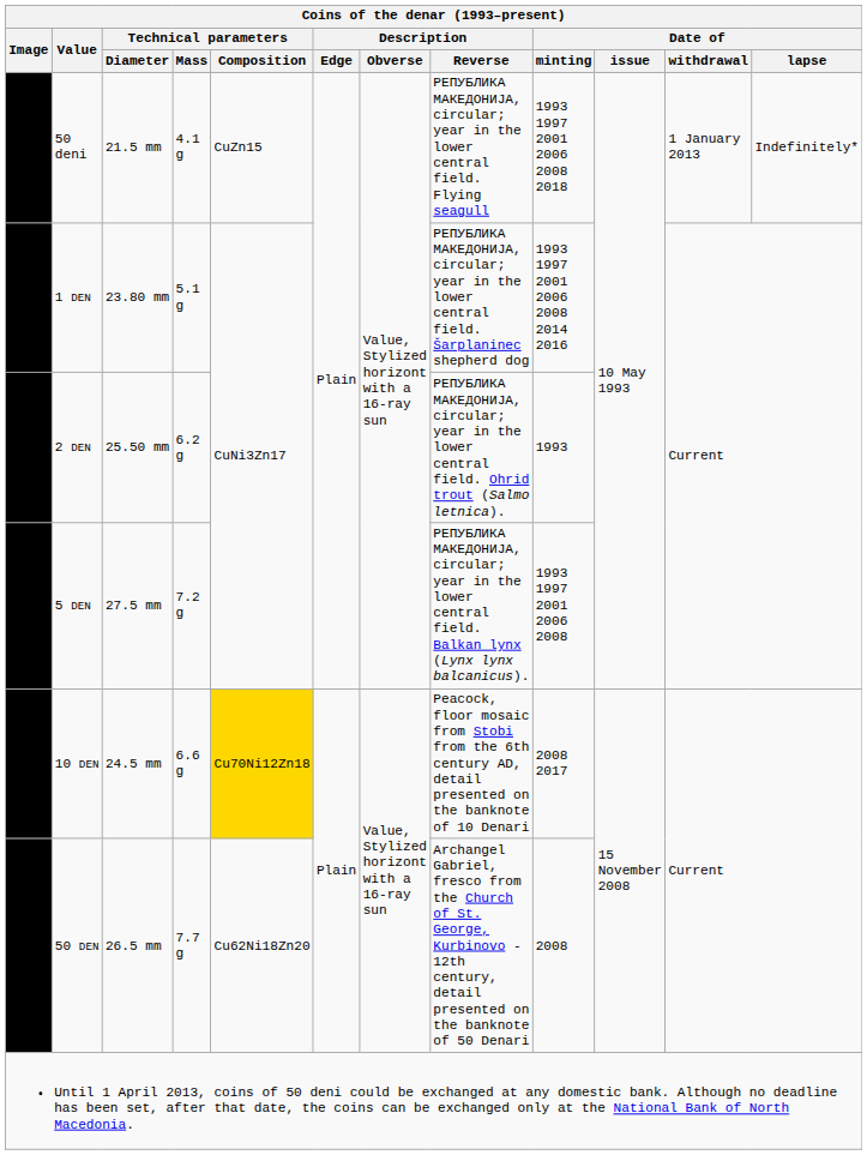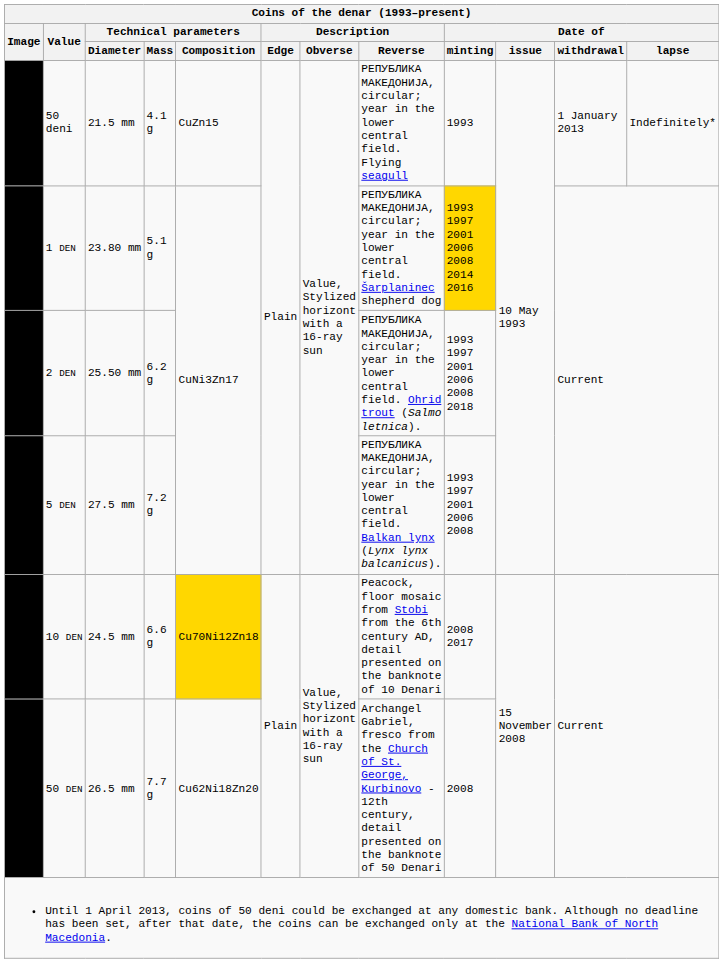 <table class="wikitable" style="font-size: 90%">
 <tr>
 <th colspan="13">Coins of the denar (1993–present)</th>
 </tr>
 <tr>
 <th rowspan="2">Image</th>
 <th rowspan="2">Value</th>
 <th colspan="3">Technical parameters</th>
 <th colspan="3">Description</th>
 <th colspan="4">Date of</th>
 </tr>
 <tr>
 <th>Diameter</th>
 <th>Mass</th>
 <th>Composition</th>
 <th>Edge</th>
 <th>Obverse</th>
 <th>Reverse</th>
 <th>minting</th>
 <th>issue</th>
 <th>withdrawal</th>
 <th>lapse</th>
 </tr>
 <tr>
 <td align="center" bgcolor="#000000"></td>
 <td>50 deni</td>
 <td>21.5 mm</td>
 <td>4.1 g</td>
 <td>CuZn15</td>
 <td rowspan="4">Plain</td>
 <td rowspan="4">Value,<br>Stylized horizont with a 16-ray sun</td>
 <td>РЕПУБЛИКА МАКЕДОНИЈА, circular; year in the lower central field. Flying <a href='#'>seagull</a></td>
-<td>1993<br>1997<br>2001<br>2006<br>2008 2018</td>
+<td>1993</td>
 <td rowspan="4">10 May 1993</td>
 <td>1 January 2013</td>
 <td>Indefinitely*</td>
 </tr>
 <tr>
 <td align="center" bgcolor="#000000"></td>
 <td>1 <small>DEN</small></td>
 <td>23.80 mm</td>
 <td>5.1 g</td>
 <td rowspan="3">CuNi3Zn17</td>
 <td>РЕПУБЛИКА МАКЕДОНИЈА, circular; year in the lower central field. <a href='#'>Šarplaninec</a> shepherd dog</td>
-<td>1993<br>1997<br>2001<br>2006<br>2008<br>2014 2016</td>
+<td style="background: gold;">1993<br>1997<br>2001<br>2006<br>2008<br>2014 2016</td>
 <td rowspan="3" colspan="2">Current</td>
 </tr>
 <tr>
 <td align="center" bgcolor="#000000"></td>
 <td>2 <small>DEN</small></td>
 <td>25.50 mm</td>
 <td>6.2 g</td>
 <td>РЕПУБЛИКА МАКЕДОНИЈА, circular; year in the lower central field. <a href='#'>Ohrid trout</a> (<em>Salmo letnica</em>).</td>
-<td>1993</td>
+<td>1993<br>1997<br>2001<br>2006<br>2008 2018</td>
 </tr>
 <tr>
 <td align="center" bgcolor="#000000"></td>
 <td>5 <small>DEN</small></td>
 <td>27.5 mm</td>
 <td>7.2 g</td>
 <td>РЕПУБЛИКА МАКЕДОНИЈА, circular; year in the lower central field. <a href='#'>Balkan lynx</a> (<em>Lynx lynx balcanicus</em>).</td>
 <td>1993<br>1997<br>2001<br>2006<br>2008</td>
 </tr>
 <tr>
 <td align="center" bgcolor="#000000"></td>
 <td>10 <small>DEN</small></td>
 <td>24.5 mm</td>
 <td>6.6 g</td>
 <td style="background: gold;">Cu70Ni12Zn18</td>
 <td rowspan="2">Plain</td>
 <td rowspan="2">Value,<br>Stylized horizont with a 16-ray sun</td>
 <td>Peacock, floor mosaic from <a href='#'>Stobi</a> from the 6th century AD, detail presented on the banknote of 10 Denari</td>
 <td>2008 2017</td>
 <td rowspan="2">15 November 2008</td>
 <td rowspan="2" colspan="2">Current</td>
 </tr>
 <tr>
 <td align="center" bgcolor="#000000"></td>
 <td>50 <small>DEN</small></td>
 <td>26.5 mm</td>
 <td>7.7 g</td>
 <td>Cu62Ni18Zn20</td>
 <td>Archangel Gabriel, fresco from the <a href='#'>Church of St. George, Kurbinovo</a> - 12th century, detail presented on the banknote of 50 Denari</td>
 <td>2008</td>
 </tr>
 <tr>
 <td colspan="16"><br><ul><li>Until 1 April 2013, coins of 50 deni could be exchanged at any domestic bank. Although no deadline has been set, after that date, the coins can be exchanged only at the <a href='#'>National Bank of North Macedonia</a>.</li></ul></td>
 </tr>
 </table>
